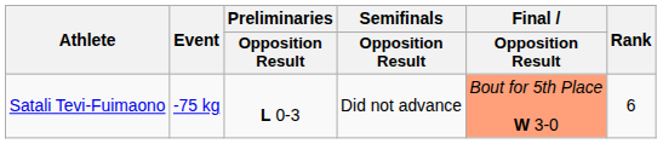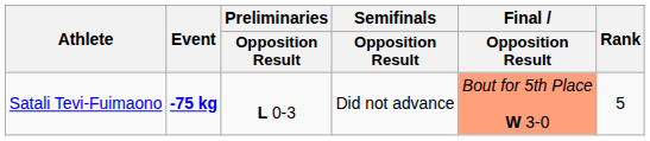 <table class="wikitable" style="font-size:90%;">
 <tr>
 <th rowspan=2>Athlete</th>
 <th rowspan=2>Event</th>
 <th>Preliminaries</th>
 <th>Semifinals</th>
 <th>Final / </th>
 <th rowspan=2>Rank</th>
 </tr>
 <tr style="font-size:95%">
 <th>Opposition<br>Result</th>
 <th>Opposition<br>Result</th>
 <th>Opposition<br>Result</th>
 </tr>
 <tr align=center>
 <td align=left><a href='#'>Satali Tevi-Fuimaono</a></td>
-<td align=left><a href='#'>-75 kg</a></td>
+<td align=left><strong><a href='#'>-75 kg</a></strong></td>
 <td><br><strong>L</strong> 0-3</td>
 <td>Did not advance</td>
 <td style="background: lightsalmon;"><em>Bout for 5th Place</em><br><br> <strong>W</strong> 3-0</td>
-<td>6</td>
+<td>5</td>
 </tr>
 </table>
